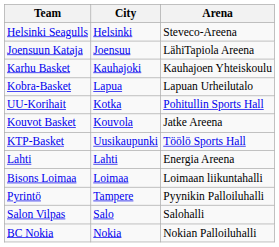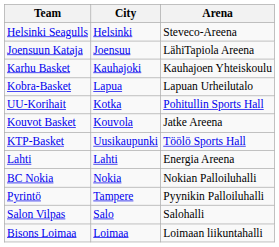 <table class="wikitable sortable">
 <tr>
 <th>Team</th>
 <th>City</th>
 <th>Arena</th>
 </tr>
 <tr>
 <td><a href='#'>Helsinki Seagulls</a></td>
 <td><a href='#'>Helsinki</a></td>
 <td>Steveco-Areena</td>
 </tr>
 <tr>
 <td><a href='#'>Joensuun Kataja</a></td>
 <td><a href='#'>Joensuu</a></td>
 <td>LähiTapiola Areena</td>
 </tr>
 <tr>
 <td><a href='#'>Karhu Basket</a></td>
 <td><a href='#'>Kauhajoki</a></td>
 <td>Kauhajoen Yhteiskoulu</td>
 </tr>
 <tr>
 <td><a href='#'>Kobra-Basket</a></td>
 <td><a href='#'>Lapua</a></td>
 <td>Lapuan Urheilutalo</td>
 </tr>
 <tr>
 <td><a href='#'>UU-Korihait</a></td>
 <td><a href='#'>Kotka</a></td>
 <td><a href='#'>Pohitullin Sports Hall</a></td>
 </tr>
 <tr>
 <td><a href='#'>Kouvot Basket</a></td>
 <td><a href='#'>Kouvola</a></td>
 <td>Jatke Areena</td>
 </tr>
 <tr>
 <td><a href='#'>KTP-Basket</a></td>
 <td><a href='#'>Uusikaupunki</a></td>
 <td><a href='#'>Töölö Sports Hall</a></td>
 </tr>
 <tr>
 <td><a href='#'>Lahti</a></td>
 <td><a href='#'>Lahti</a></td>
 <td>Energia Areena</td>
 </tr>
 <tr>
-<td><a href='#'>Bisons Loimaa</a></td>
-<td><a href='#'>Loimaa</a></td>
-<td>Loimaan liikuntahalli</td>
+<td><a href='#'>BC Nokia</a></td>
+<td><a href='#'>Nokia</a></td>
+<td>Nokian Palloiluhalli</td>
 </tr>
 <tr>
 <td><a href='#'>Pyrintö</a></td>
 <td><a href='#'>Tampere</a></td>
 <td>Pyynikin Palloiluhalli</td>
 </tr>
 <tr>
 <td><a href='#'>Salon Vilpas</a></td>
 <td><a href='#'>Salo</a></td>
 <td>Salohalli</td>
 </tr>
 <tr>
-<td><a href='#'>BC Nokia</a></td>
-<td><a href='#'>Nokia</a></td>
-<td>Nokian Palloiluhalli</td>
+<td><a href='#'>Bisons Loimaa</a></td>
+<td><a href='#'>Loimaa</a></td>
+<td>Loimaan liikuntahalli</td>
 </tr>
 </table>
